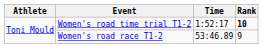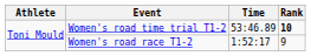 <table class=wikitable>
 <tr>
 <th>Athlete</th>
 <th>Event</th>
 <th>Time</th>
 <th>Rank</th>
 </tr>
 <tr>
 <td rowspan="2"><a href='#'>Toni Mould</a></td>
 <td><a href='#'>Women's road time trial T1-2</a></td>
-<td>1:52:17</td>
+<td>53:46.89</td>
 <td><strong>10</strong></td>
 </tr>
 <tr>
 <td><a href='#'>Women's road race T1-2</a></td>
-<td>53:46.89</td>
+<td>1:52:17</td>
 <td>9</td>
 </tr>
 </table>
